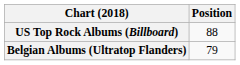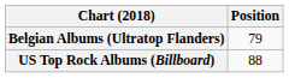 <table class="wikitable sortable plainrowheaders" style="text-align:center">
 <tr>
 <th scope="col">Chart (2018)</th>
 <th scope="col">Position</th>
 </tr>
 <tr>
+<th scope="row">Belgian Albums (Ultratop Flanders)</th>
+<td>79</td>
+</tr>
+<tr>
 <th scope="row">US Top Rock Albums (<em>Billboard</em>)</th>
 <td>88</td>
 </tr>
-<tr>
-<th scope="row">Belgian Albums (Ultratop Flanders)</th>
-<td>79</td>
-</tr>
 </table>
